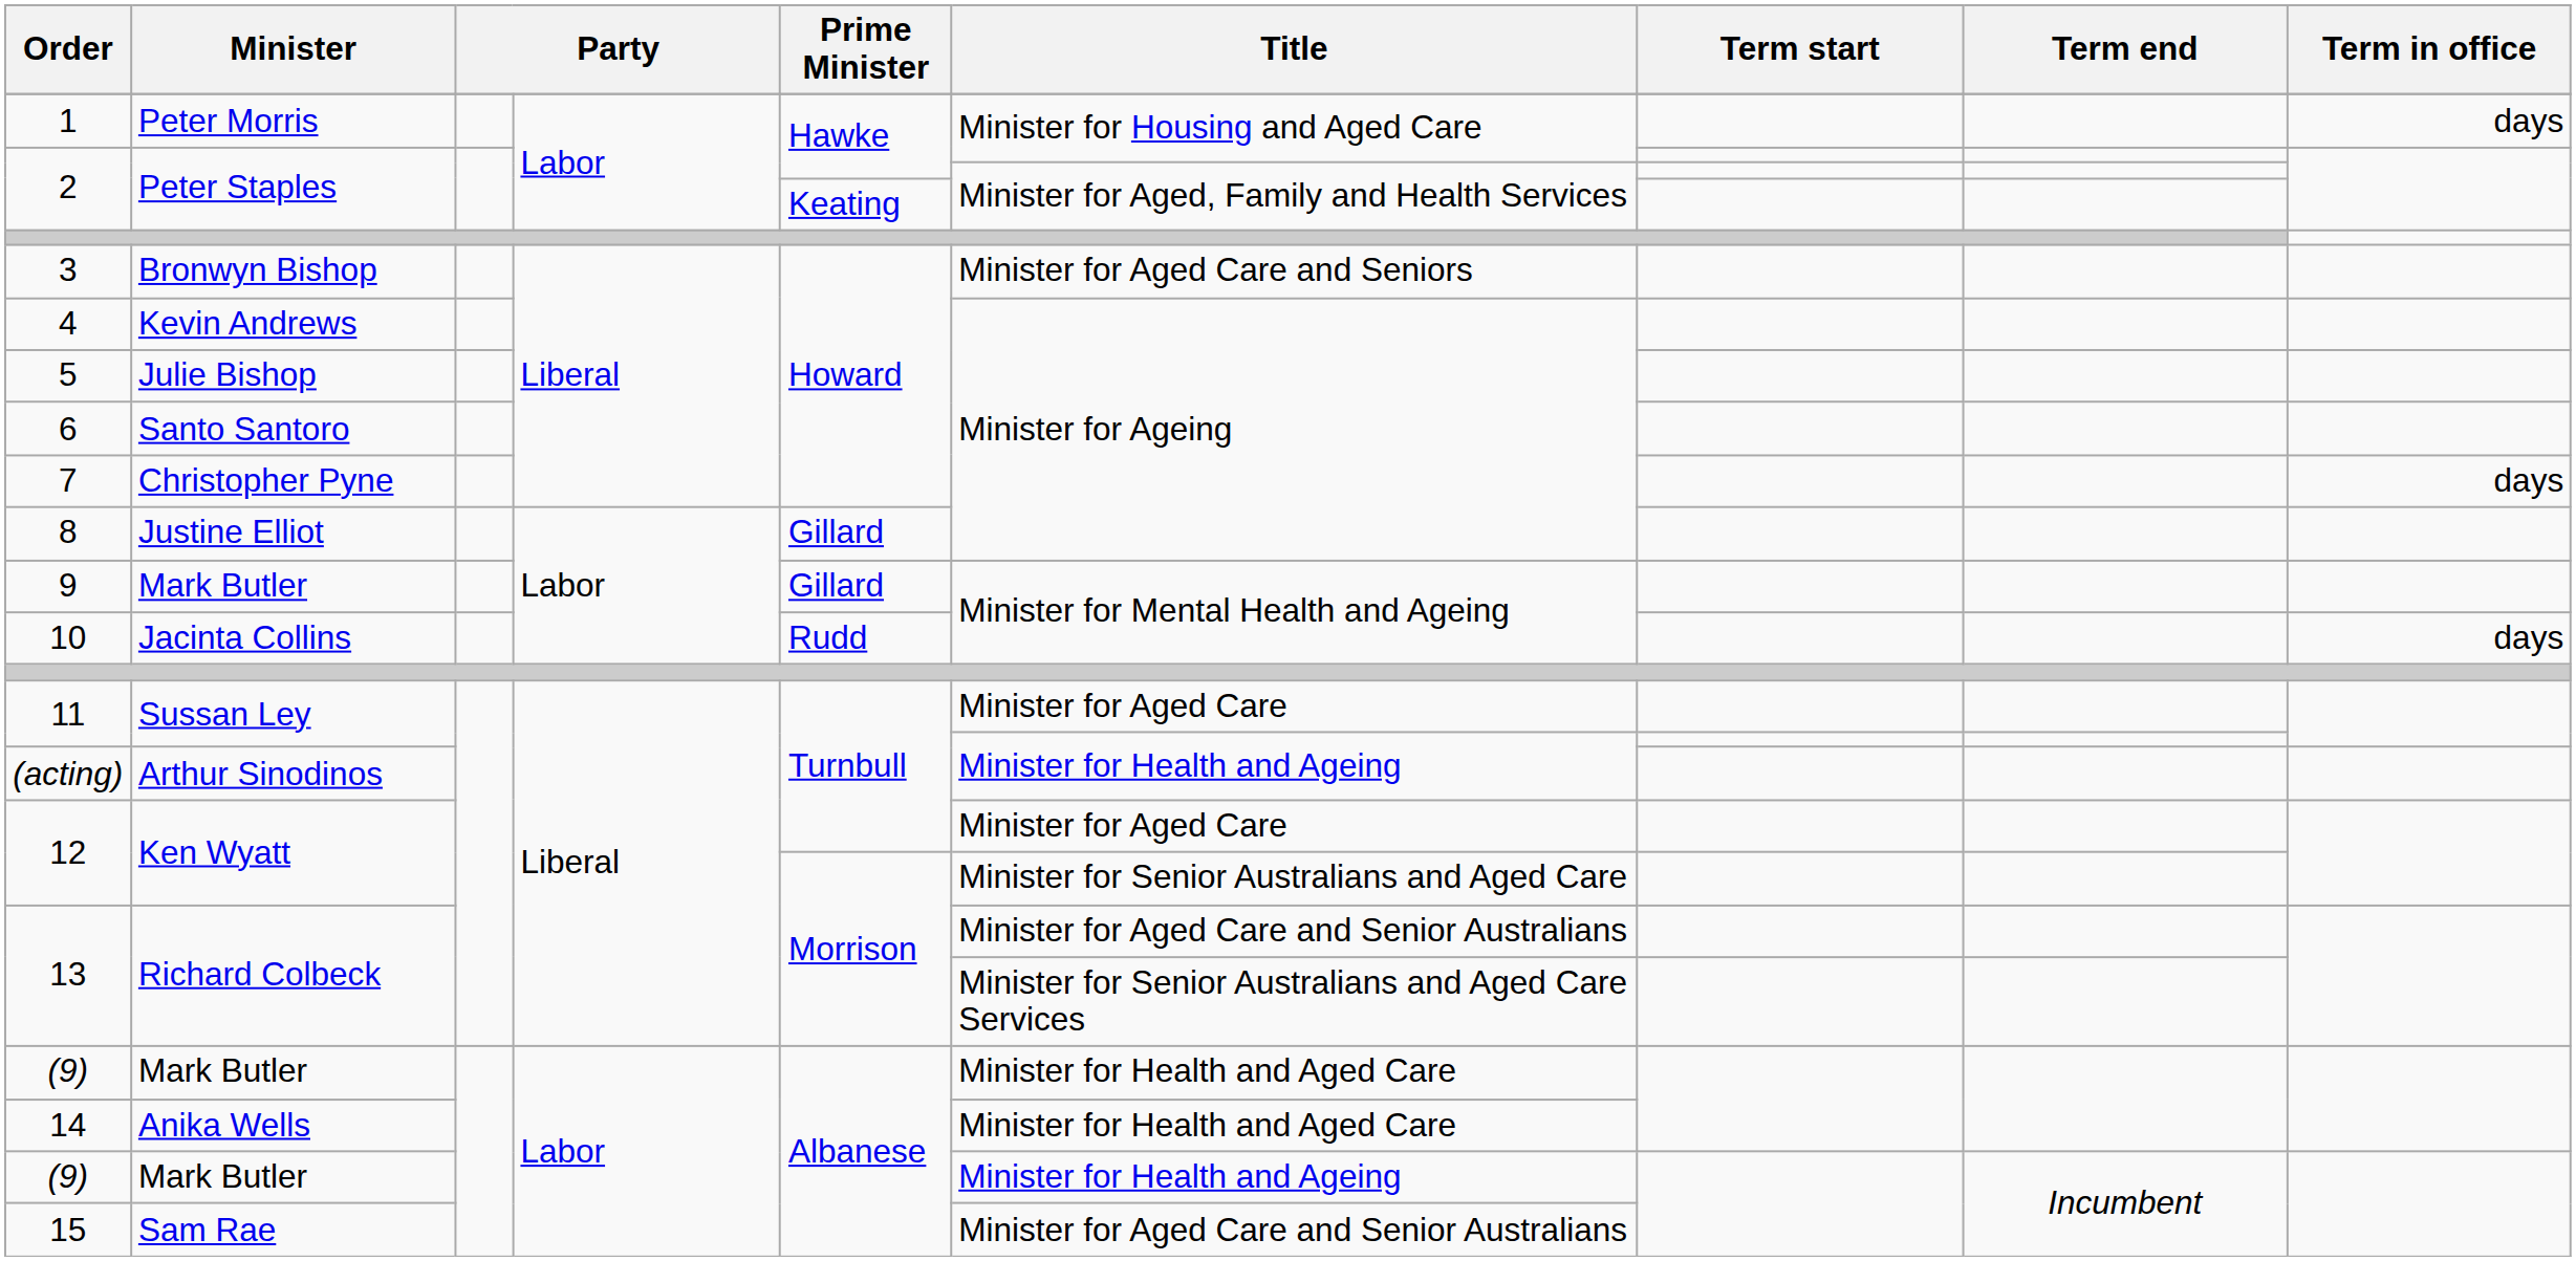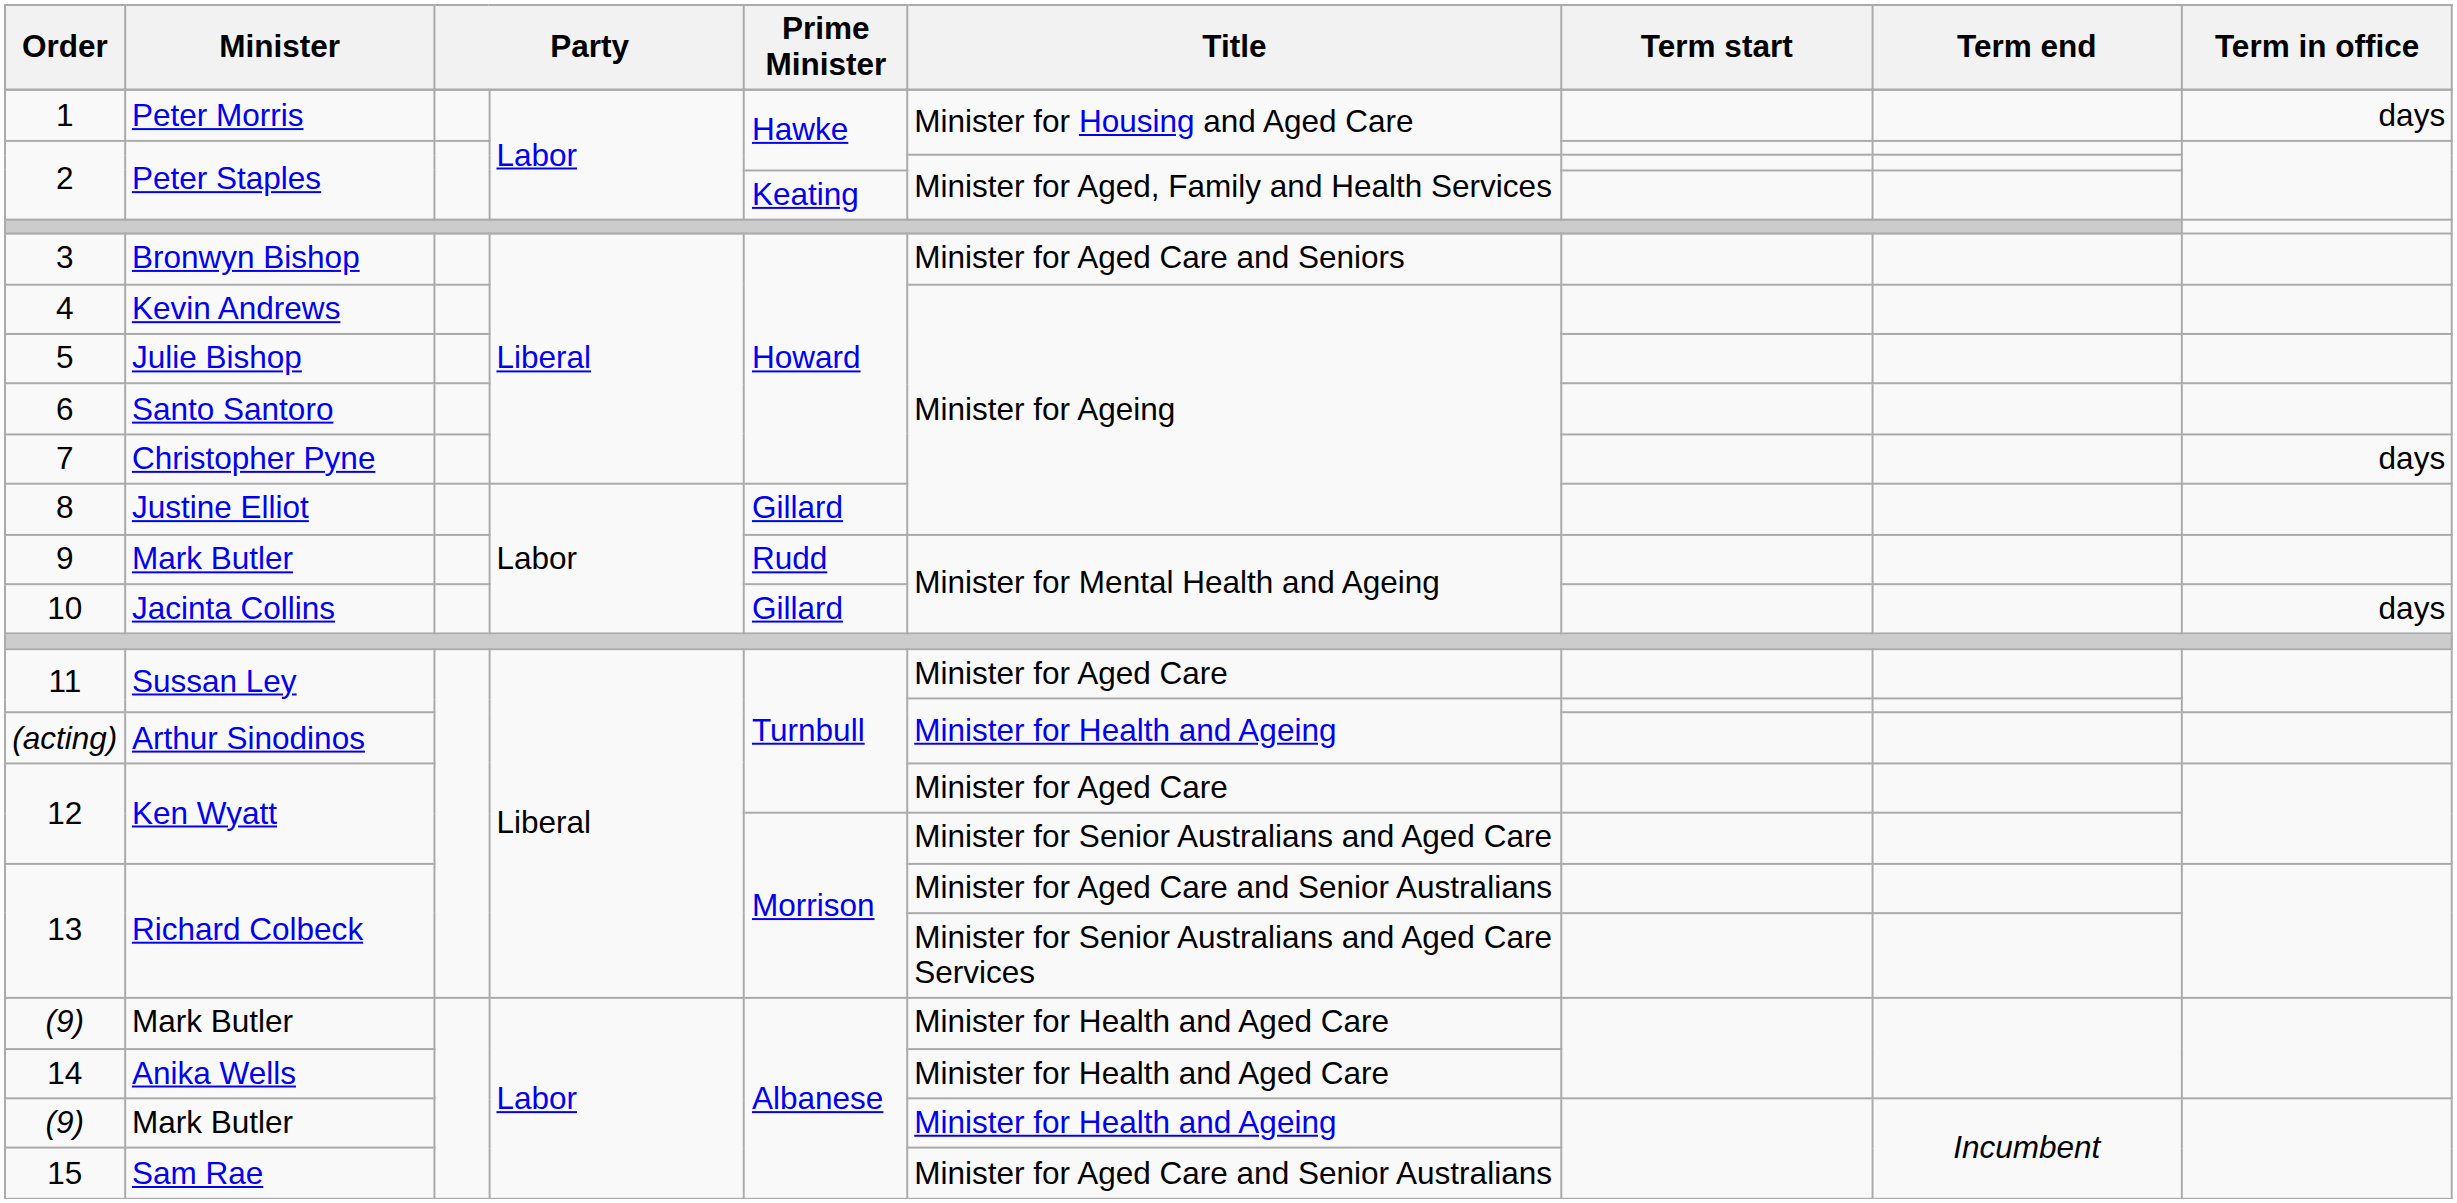 <table class="wikitable">
 <tr>
 <th width=5>Order</th>
 <th width=150>Minister</th>
 <th width=150 colspan="2">Party</th>
 <th width=75>Prime Minister</th>
 <th width=325>Title</th>
 <th width=150>Term start</th>
 <th width=150>Term end</th>
 <th width=130>Term in office</th>
 </tr>
 <tr>
 </tr>
 <tr>
 <td style="text-align:center">1</td>
 <td><a href='#'>Peter Morris</a></td>
 <td> </td>
 <td rowspan="4"><a href='#'>Labor</a></td>
 <td rowspan="3"><a href='#'>Hawke</a></td>
 <td rowspan="2">Minister for <a href='#'>Housing</a> and Aged Care</td>
 <td style="text-align:center"></td>
 <td style="text-align:center"></td>
 <td style="text-align:right"> days</td>
 </tr>
 <tr>
 <td rowspan=3 style="text-align:center">2</td>
 <td rowspan="3"><a href='#'>Peter Staples</a></td>
 <td rowspan="3" ></td>
 <td style="text-align:center"></td>
 <td style="text-align:center"></td>
 <td rowspan=3 style="text-align:right"><strong></strong></td>
 </tr>
 <tr>
 <td rowspan="2">Minister for Aged, Family and Health Services</td>
 <td style="text-align:center"></td>
 <td style="text-align:center"></td>
 </tr>
 <tr>
 <td><a href='#'>Keating</a></td>
 <td style="text-align:center"></td>
 <td style="text-align:center"></td>
 </tr>
 <tr>
 <th colspan=8 style="background: #cccccc;"></th>
 </tr>
 <tr>
 <td style="text-align:center">3</td>
 <td><a href='#'>Bronwyn Bishop</a></td>
 <td></td>
 <td rowspan="5"><a href='#'>Liberal</a></td>
 <td rowspan="5"><a href='#'>Howard</a></td>
 <td>Minister for Aged Care and Seniors</td>
 <td style="text-align:center"></td>
 <td style="text-align:center"></td>
 <td style="text-align:right"></td>
 </tr>
 <tr>
 <td style="text-align:center">4</td>
 <td><a href='#'>Kevin Andrews</a></td>
 <td></td>
 <td rowspan="5">Minister for Ageing</td>
 <td style="text-align:center"></td>
 <td style="text-align:center"></td>
 <td style="text-align:right"></td>
 </tr>
 <tr>
 <td style="text-align:center">5</td>
 <td><a href='#'>Julie Bishop</a></td>
 <td></td>
 <td style="text-align:center"></td>
 <td style="text-align:center"></td>
 <td style="text-align:right"></td>
 </tr>
 <tr>
 <td style="text-align:center">6</td>
 <td><a href='#'>Santo Santoro</a></td>
 <td></td>
 <td style="text-align:center"></td>
 <td style="text-align:center"></td>
 <td style="text-align:right"></td>
 </tr>
 <tr>
 <td style="text-align:center">7</td>
 <td><a href='#'>Christopher Pyne</a></td>
 <td></td>
 <td style="text-align:center"></td>
 <td style="text-align:center"></td>
 <td style="text-align:right"> days</td>
 </tr>
 <tr>
 <td style="text-align:center">8</td>
 <td><a href='#'>Justine Elliot</a></td>
 <td></td>
 <td rowspan="3">Labor</td>
 <td><a href='#'>Gillard</a></td>
 <td style="text-align:center"></td>
 <td style="text-align:center"></td>
 <td style="text-align:right"></td>
 </tr>
 <tr>
 <td style="text-align:center">9</td>
 <td><a href='#'>Mark Butler</a></td>
 <td></td>
-<td><a href='#'>Gillard</a></td>
+<td><a href='#'>Rudd</a></td>
 <td rowspan="2">Minister for Mental Health and Ageing</td>
 <td style="text-align:center"></td>
 <td style="text-align:center"></td>
 <td style="text-align:right"></td>
 </tr>
 <tr>
 <td style="text-align:center">10</td>
 <td><a href='#'>Jacinta Collins</a></td>
 <td></td>
-<td><a href='#'>Rudd</a></td>
+<td><a href='#'>Gillard</a></td>
 <td style="text-align:center"></td>
 <td style="text-align:center"></td>
 <td style="text-align:right"> days</td>
 </tr>
 <tr>
 <th colspan=9 style="background: #cccccc;"></th>
 </tr>
 <tr>
 <td rowspan=2 align=center>11</td>
 <td rowspan=2><a href='#'>Sussan Ley</a></td>
 <td rowspan="7" > </td>
 <td rowspan=7>Liberal</td>
 <td rowspan=4><a href='#'>Turnbull</a></td>
 <td>Minister for Aged Care</td>
 <td align=center></td>
 <td align=center></td>
 <td rowspan=2 align=right></td>
 </tr>
 <tr>
 <td rowspan=2><a href='#'>Minister for Health and Ageing</a></td>
 <td align=center></td>
 <td align=center></td>
 </tr>
 <tr>
 <td align=center><em>(acting)</em></td>
 <td><a href='#'>Arthur Sinodinos</a></td>
 <td align=center></td>
 <td align=center></td>
 <td align=right></td>
 </tr>
 <tr>
 <td rowspan=2 align=center>12</td>
 <td rowspan=2><a href='#'>Ken Wyatt</a></td>
 <td>Minister for Aged Care</td>
 <td align=center></td>
 <td align=center></td>
 <td rowspan=2 align=right></td>
 </tr>
 <tr>
 <td rowspan=3><a href='#'>Morrison</a></td>
 <td>Minister for Senior Australians and Aged Care</td>
 <td align=center></td>
 <td align=center></td>
 </tr>
 <tr>
 <td rowspan=2 align=center>13</td>
 <td rowspan=2><a href='#'>Richard Colbeck</a></td>
 <td>Minister for Aged Care and Senior Australians</td>
 <td align=center></td>
 <td align=center></td>
 <td rowspan=2 align=right></td>
 </tr>
 <tr>
 <td>Minister for Senior Australians and Aged Care Services</td>
 <td align=center></td>
 <td align=center></td>
 </tr>
 <tr>
 <td align=center><em>(9)</em></td>
 <td>Mark Butler</td>
 <td rowspan="4" > </td>
 <td rowspan="4"><a href='#'>Labor</a></td>
 <td rowspan="4"><a href='#'>Albanese</a></td>
 <td>Minister for Health and Aged Care</td>
 <td rowspan="2" align=center></td>
 <td rowspan="2" align=center></td>
 <td rowspan="2" align=right></td>
 </tr>
 <tr>
 <td align=center>14</td>
 <td><a href='#'>Anika Wells</a></td>
 <td>Minister for Health and Aged Care</td>
 </tr>
 <tr>
 <td align=center><em>(9)</em></td>
 <td>Mark Butler</td>
 <td><a href='#'>Minister for Health and Ageing</a></td>
 <td rowspan="2" align=center></td>
 <td rowspan="2" align=center><em>Incumbent</em></td>
 <td rowspan="2" align=right></td>
 </tr>
 <tr>
 <td align=center>15</td>
 <td><a href='#'>Sam Rae</a></td>
 <td>Minister for Aged Care and Senior Australians</td>
 </tr>
 </table>
